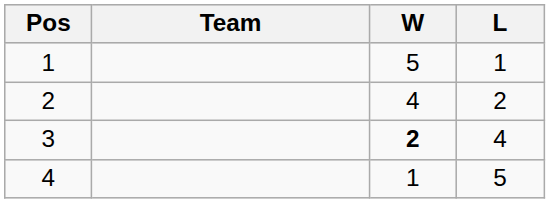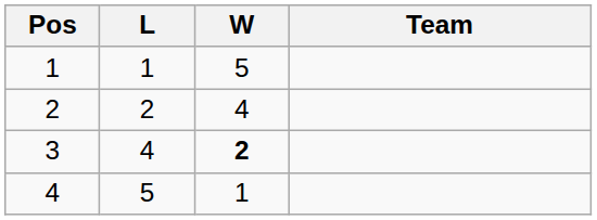 <table class="wikitable gauche" style="text-align:center">
 <tr bgcolor="e5e5e5">
 <th width="50">Pos</th>
+<th width="50">L</th>
+<th width="50">W</th>
 <th width="175">Team</th>
-<th width="50">W</th>
-<th width="50">L</th>
 </tr>
 <tr>
 <td>1</td>
+<td>1</td>
+<td>5</td>
 <td align=left></td>
-<td>5</td>
-<td>1</td>
 </tr>
 <tr>
 <td>2</td>
+<td>2</td>
+<td>4</td>
 <td align=left></td>
-<td>4</td>
-<td>2</td>
 </tr>
 <tr>
 <td>3</td>
+<td>4</td>
+<td><strong>2</strong></td>
 <td align=left></td>
-<td><strong>2</strong></td>
-<td>4</td>
 </tr>
 <tr>
 <td>4</td>
+<td>5</td>
+<td>1</td>
 <td align=left></td>
-<td>1</td>
-<td>5</td>
 </tr>
 </table>
